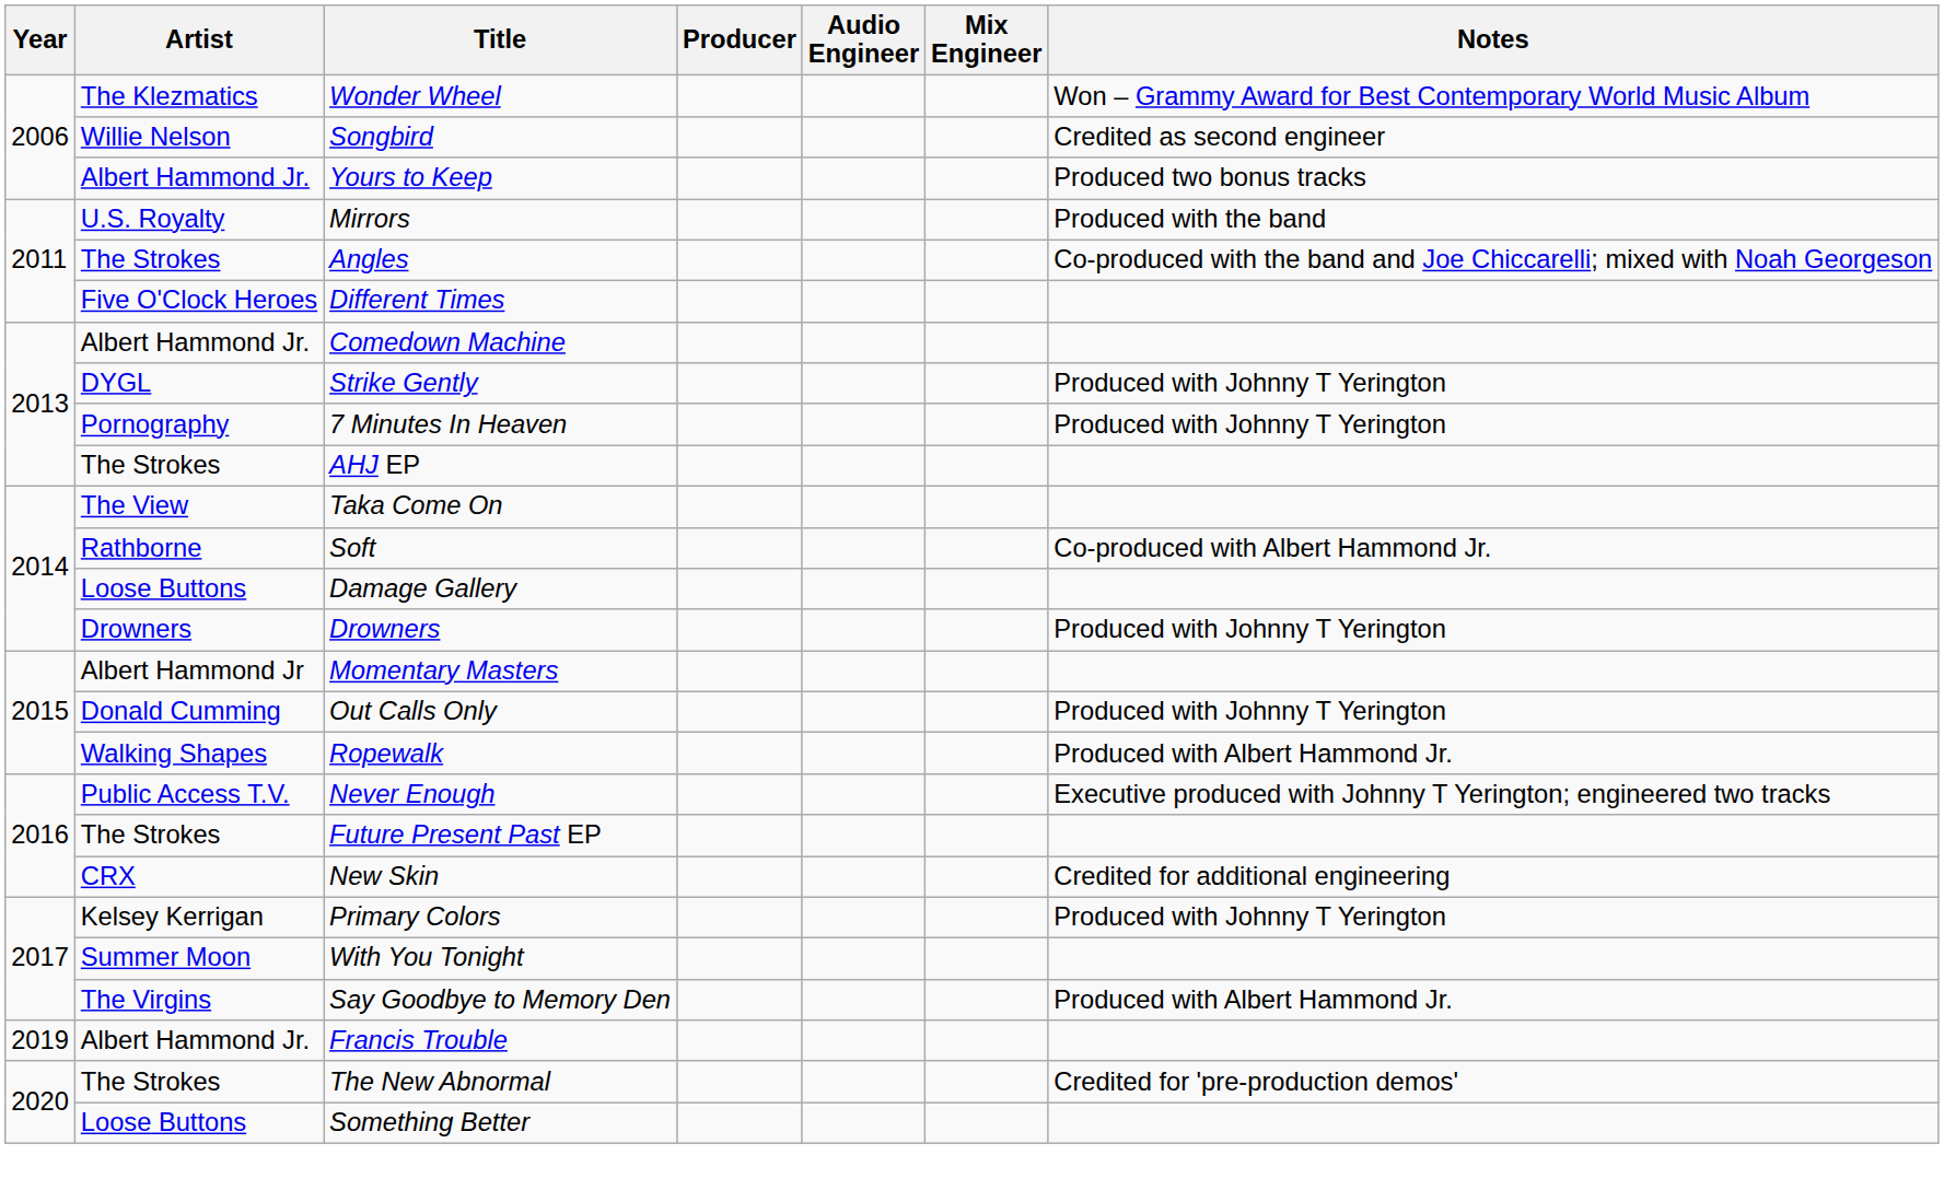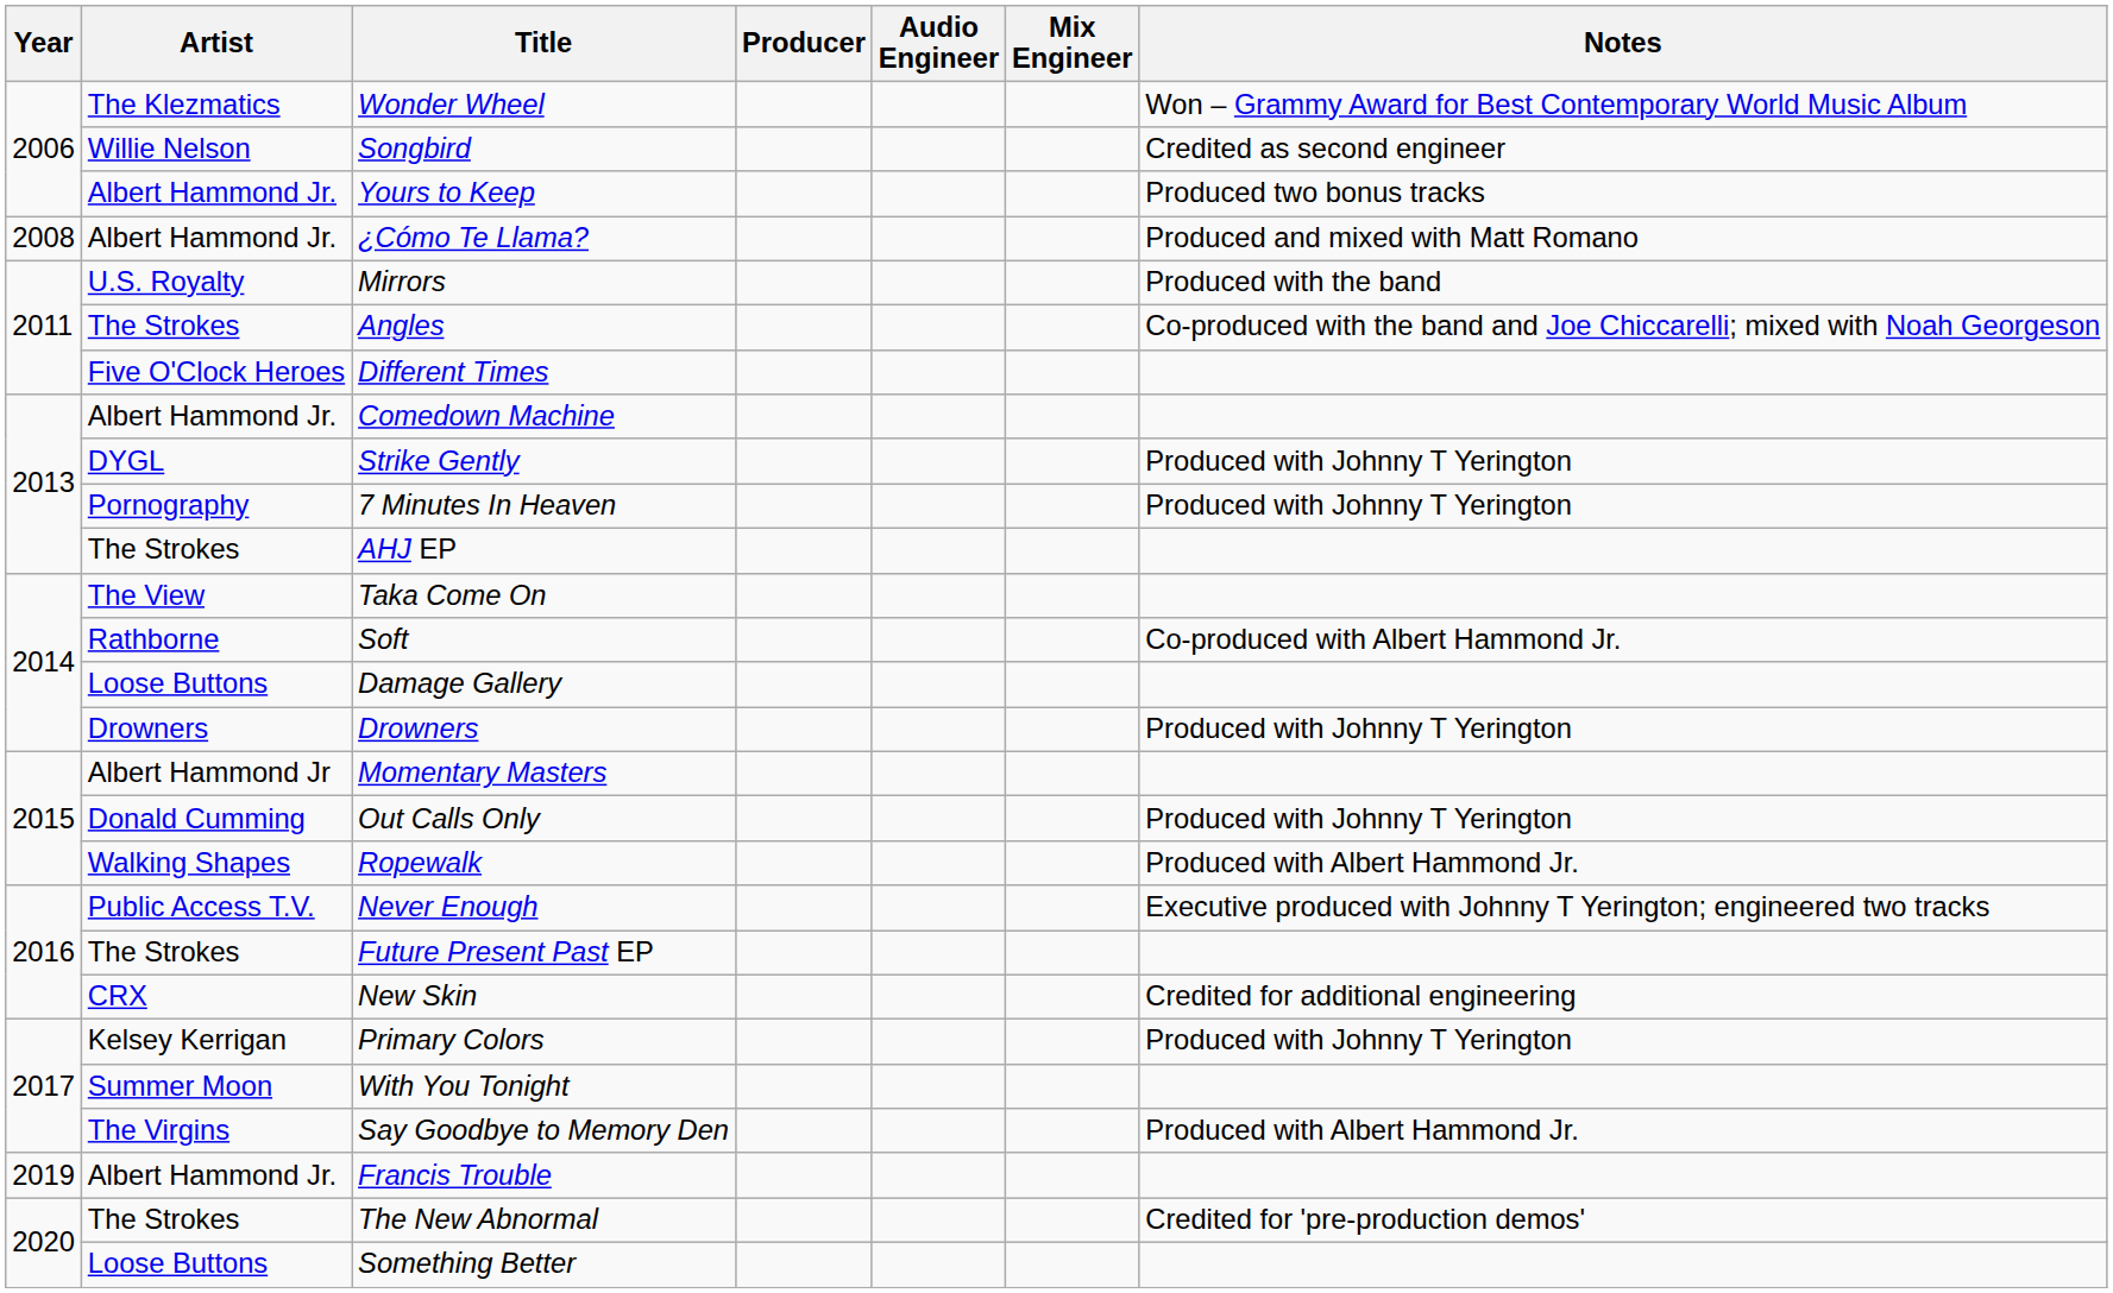 <table class="wikitable">
 <tr>
 <th>Year</th>
 <th>Artist</th>
 <th>Title</th>
 <th width="65">Producer</th>
 <th width="65">Audio Engineer</th>
 <th width="65">Mix Engineer</th>
 <th class="unsortable">Notes</th>
 </tr>
 <tr>
 <td rowspan="3">2006</td>
 <td><a href='#'>The Klezmatics</a></td>
 <td><em><a href='#'>Wonder Wheel</a></em></td>
 <td></td>
 <td></td>
 <td></td>
 <td>Won – <a href='#'>Grammy Award for Best Contemporary World Music Album</a></td>
 </tr>
 <tr>
 <td><a href='#'>Willie Nelson</a></td>
 <td><em><a href='#'>Songbird</a></em></td>
 <td></td>
 <td></td>
 <td></td>
 <td>Credited as second engineer</td>
 </tr>
 <tr>
 <td><a href='#'>Albert Hammond Jr.</a></td>
 <td><em><a href='#'>Yours to Keep</a></em></td>
 <td></td>
 <td></td>
 <td></td>
 <td>Produced two bonus tracks</td>
+</tr>
+<tr>
+<td>2008</td>
+<td>Albert Hammond Jr.</td>
+<td><em><a href='#'>¿Cómo Te Llama?</a></em></td>
+<td></td>
+<td></td>
+<td></td>
+<td>Produced and mixed with Matt Romano</td>
 </tr>
 <tr>
 <td rowspan="3">2011</td>
 <td><a href='#'>U.S. Royalty</a></td>
 <td><em>Mirrors</em></td>
 <td></td>
 <td></td>
 <td></td>
 <td>Produced with the band</td>
 </tr>
 <tr>
 <td><a href='#'>The Strokes</a></td>
 <td><em><a href='#'>Angles</a></em></td>
 <td></td>
 <td></td>
 <td></td>
 <td>Co-produced with the band and <a href='#'>Joe Chiccarelli</a>; mixed with <a href='#'>Noah Georgeson</a></td>
 </tr>
 <tr>
 <td><a href='#'>Five O'Clock Heroes</a></td>
 <td><em><a href='#'>Different Times</a></em></td>
 <td></td>
 <td></td>
 <td></td>
 <td></td>
 </tr>
 <tr>
 <td rowspan="4">2013</td>
 <td>Albert Hammond Jr.</td>
 <td><em><a href='#'>Comedown Machine</a></em></td>
 <td></td>
 <td></td>
 <td></td>
 <td></td>
 </tr>
 <tr>
 <td><a href='#'>DYGL</a></td>
 <td><em><a href='#'>Strike Gently</a></em></td>
 <td></td>
 <td></td>
 <td></td>
 <td>Produced with Johnny T Yerington</td>
 </tr>
 <tr>
 <td><a href='#'>Pornography</a></td>
 <td><em>7 Minutes In Heaven</em></td>
 <td></td>
 <td></td>
 <td></td>
 <td>Produced with Johnny T Yerington</td>
 </tr>
 <tr>
 <td>The Strokes</td>
 <td><em><a href='#'>AHJ</a></em> EP</td>
 <td></td>
 <td></td>
 <td></td>
 <td></td>
 </tr>
 <tr>
 <td rowspan="4">2014</td>
 <td><a href='#'>The View</a></td>
 <td><em>Taka Come On</em></td>
 <td></td>
 <td></td>
 <td></td>
 <td></td>
 </tr>
 <tr>
 <td><a href='#'>Rathborne</a></td>
 <td><em>Soft</em></td>
 <td></td>
 <td></td>
 <td></td>
 <td>Co-produced with Albert Hammond Jr.</td>
 </tr>
 <tr>
 <td><a href='#'>Loose Buttons</a></td>
 <td><em>Damage Gallery</em></td>
 <td></td>
 <td></td>
 <td></td>
 <td></td>
 </tr>
 <tr>
 <td><a href='#'>Drowners</a></td>
 <td><em><a href='#'>Drowners</a></em></td>
 <td></td>
 <td></td>
 <td></td>
 <td>Produced with Johnny T Yerington</td>
 </tr>
 <tr>
 <td rowspan="3">2015</td>
 <td>Albert Hammond Jr</td>
 <td><em><a href='#'>Momentary Masters</a></em></td>
 <td></td>
 <td></td>
 <td></td>
 <td></td>
 </tr>
 <tr>
 <td><a href='#'>Donald Cumming</a></td>
 <td><em>Out Calls Only</em></td>
 <td></td>
 <td></td>
 <td></td>
 <td>Produced with Johnny T Yerington</td>
 </tr>
 <tr>
 <td><a href='#'>Walking Shapes</a></td>
 <td><em><a href='#'>Ropewalk</a></em></td>
 <td></td>
 <td></td>
 <td></td>
 <td>Produced with Albert Hammond Jr.</td>
 </tr>
 <tr>
 <td rowspan="3">2016</td>
 <td><a href='#'>Public Access T.V.</a></td>
 <td><em><a href='#'>Never Enough</a></em></td>
 <td></td>
 <td></td>
 <td></td>
 <td>Executive produced with Johnny T Yerington; engineered two tracks</td>
 </tr>
 <tr>
 <td>The Strokes</td>
 <td><em><a href='#'>Future Present Past</a></em> EP</td>
 <td></td>
 <td></td>
 <td></td>
 <td></td>
 </tr>
 <tr>
 <td><a href='#'>CRX</a></td>
 <td><em>New Skin</em></td>
 <td></td>
 <td></td>
 <td></td>
 <td>Credited for additional engineering</td>
 </tr>
 <tr>
 <td rowspan="3">2017</td>
 <td>Kelsey Kerrigan</td>
 <td><em>Primary Colors</em></td>
 <td></td>
 <td></td>
 <td></td>
 <td>Produced with Johnny T Yerington</td>
 </tr>
 <tr>
 <td><a href='#'>Summer Moon</a></td>
 <td><em>With You Tonight</em></td>
 <td></td>
 <td></td>
 <td></td>
 <td></td>
 </tr>
 <tr>
 <td><a href='#'>The Virgins</a></td>
 <td><em>Say Goodbye to Memory Den</em></td>
 <td></td>
 <td></td>
 <td></td>
 <td>Produced with Albert Hammond Jr.</td>
 </tr>
 <tr>
 <td>2019</td>
 <td>Albert Hammond Jr.</td>
 <td><em><a href='#'>Francis Trouble</a></em></td>
 <td></td>
 <td></td>
 <td></td>
 <td></td>
 </tr>
 <tr>
 <td rowspan="2">2020</td>
 <td>The Strokes</td>
 <td><em>The New Abnormal</em></td>
 <td></td>
 <td></td>
 <td></td>
 <td>Credited for 'pre-production demos'</td>
 </tr>
 <tr>
 <td><a href='#'>Loose Buttons</a></td>
 <td><em>Something Better</em></td>
 <td></td>
 <td></td>
 <td></td>
 <td></td>
 </tr>
 </table>
